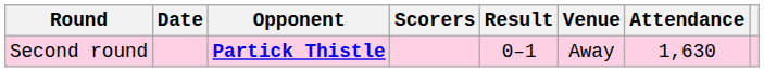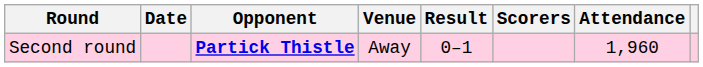 <table class="wikitable" style="text-align:center;">
 <tr>
 <th>Round</th>
 <th>Date</th>
 <th>Opponent</th>
+<th>Venue</th>
+<th>Result</th>
 <th>Scorers</th>
-<th>Result</th>
-<th>Venue</th>
 <th>Attendance</th>
 <th></th>
 </tr>
 <tr style="background-color: #ffd0e3;">
 <td>Second round</td>
 <td></td>
 <td><strong><a href='#'>Partick Thistle</a></strong></td>
+<td>Away</td>
+<td>0–1</td>
 <td></td>
-<td>0–1</td>
-<td>Away</td>
-<td>1,630</td>
+<td>1,960</td>
 <td></td>
 </tr>
 </table>
